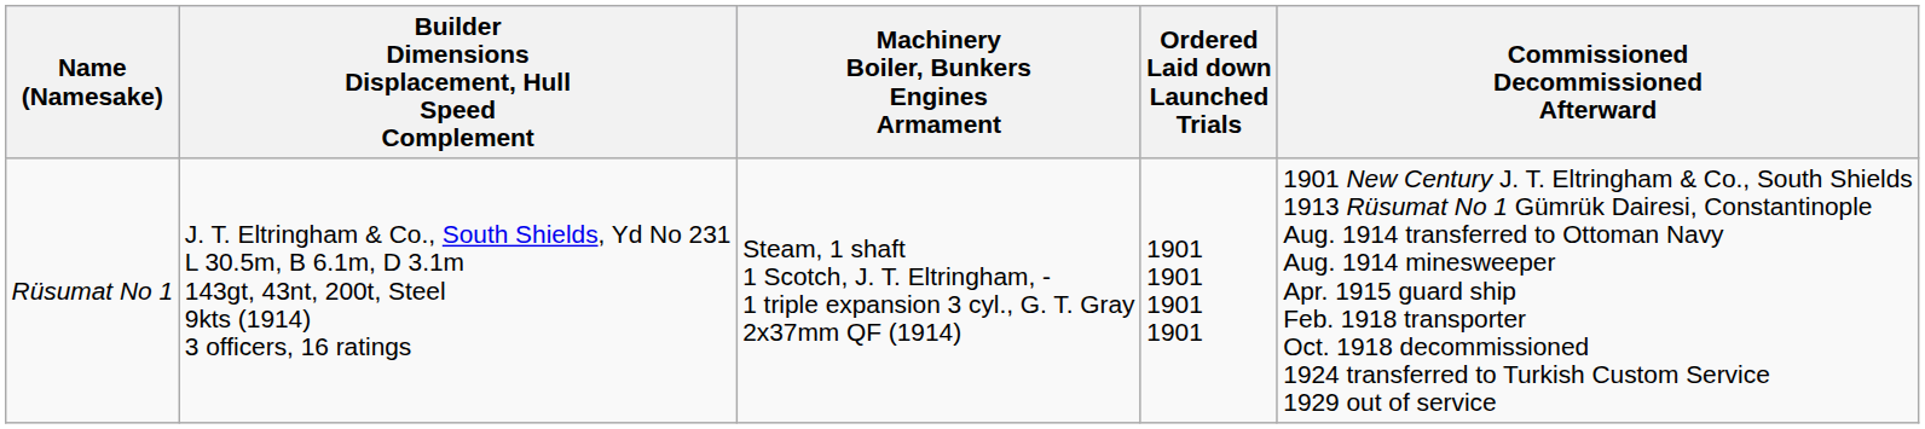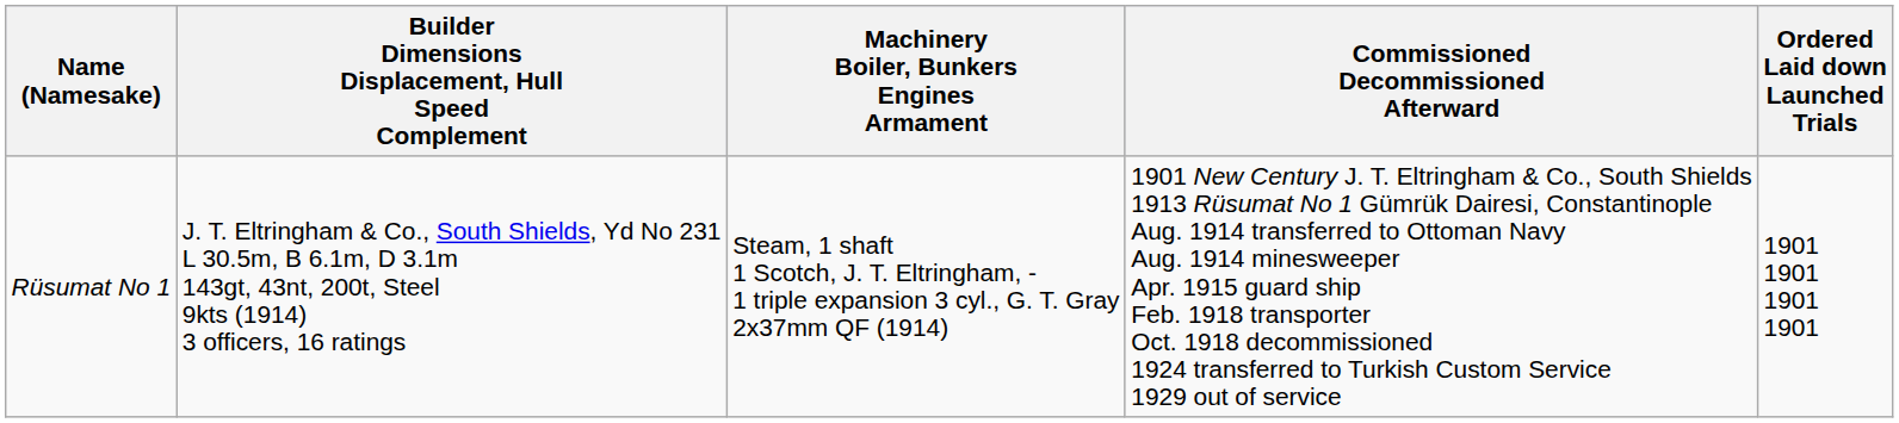 <table class="wikitable" style="font-size:90%;">
 <tr bgcolor="#e6e9ff">
 <th>Name<br>(Namesake)</th>
 <th>Builder<br>Dimensions<br>Displacement, Hull<br>Speed<br>Complement</th>
 <th>Machinery<br>Boiler, Bunkers<br>Engines<br>Armament</th>
+<th>Commissioned<br>Decommissioned<br>Afterward</th>
 <th>Ordered<br>Laid down<br>Launched<br>Trials</th>
-<th>Commissioned<br>Decommissioned<br>Afterward</th>
 </tr>
 <tr ---->
 <td><em>Rüsumat No 1</em></td>
 <td> J. T. Eltringham & Co., <a href='#'>South Shields</a>, Yd No 231<br>L 30.5m, B 6.1m, D 3.1m<br>143gt, 43nt, 200t, Steel<br>9kts (1914)<br>3 officers, 16 ratings</td>
 <td>Steam, 1 shaft<br>1 Scotch, J. T. Eltringham, -<br>1 triple expansion 3 cyl., G. T. Gray<br>2x37mm QF (1914)</td>
+<td>1901 <em>New Century</em> J. T. Eltringham & Co., South Shields<br>1913 <em>Rüsumat No 1</em> Gümrük Dairesi, Constantinople<br>Aug. 1914 transferred to Ottoman Navy<br>Aug. 1914 minesweeper<br>Apr. 1915 guard ship<br>Feb. 1918 transporter<br>Oct. 1918 decommissioned<br>1924 transferred to Turkish Custom Service<br>1929 out of service</td>
 <td>1901<br>1901<br>1901<br>1901</td>
-<td>1901 <em>New Century</em> J. T. Eltringham & Co., South Shields<br>1913 <em>Rüsumat No 1</em> Gümrük Dairesi, Constantinople<br>Aug. 1914 transferred to Ottoman Navy<br>Aug. 1914 minesweeper<br>Apr. 1915 guard ship<br>Feb. 1918 transporter<br>Oct. 1918 decommissioned<br>1924 transferred to Turkish Custom Service<br>1929 out of service</td>
 </tr>
 </table>
